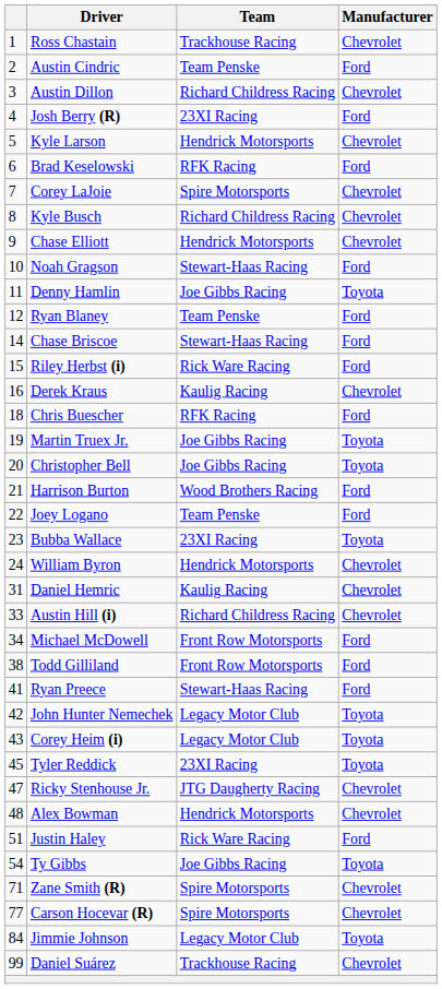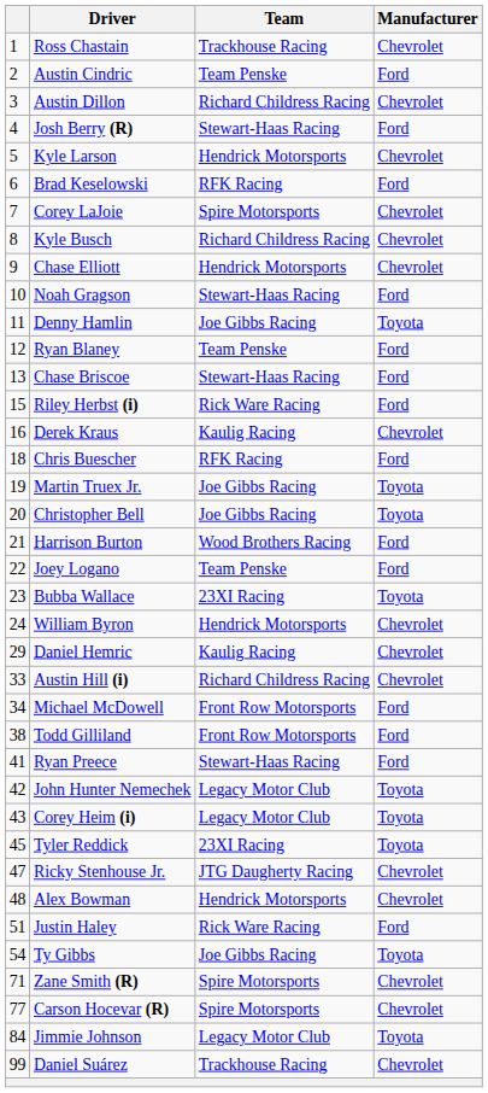 <table class="wikitable" style="font-size:95%">
 <tr>
 <th></th>
 <th>Driver</th>
 <th>Team</th>
 <th>Manufacturer</th>
 </tr>
 <tr>
 <td>1</td>
 <td><a href='#'>Ross Chastain</a></td>
 <td><a href='#'>Trackhouse Racing</a></td>
 <td><a href='#'>Chevrolet</a></td>
 </tr>
 <tr>
 <td>2</td>
 <td><a href='#'>Austin Cindric</a></td>
 <td><a href='#'>Team Penske</a></td>
 <td><a href='#'>Ford</a></td>
 </tr>
 <tr>
 <td>3</td>
 <td><a href='#'>Austin Dillon</a></td>
 <td><a href='#'>Richard Childress Racing</a></td>
 <td><a href='#'>Chevrolet</a></td>
 </tr>
 <tr>
 <td>4</td>
 <td><a href='#'>Josh Berry</a> <strong>(R)</strong></td>
-<td><a href='#'>23XI Racing</a></td>
+<td><a href='#'>Stewart-Haas Racing</a></td>
 <td><a href='#'>Ford</a></td>
 </tr>
 <tr>
 <td>5</td>
 <td><a href='#'>Kyle Larson</a></td>
 <td><a href='#'>Hendrick Motorsports</a></td>
 <td><a href='#'>Chevrolet</a></td>
 </tr>
 <tr>
 <td>6</td>
 <td><a href='#'>Brad Keselowski</a></td>
 <td><a href='#'>RFK Racing</a></td>
 <td><a href='#'>Ford</a></td>
 </tr>
 <tr>
 <td>7</td>
 <td><a href='#'>Corey LaJoie</a></td>
 <td><a href='#'>Spire Motorsports</a></td>
 <td><a href='#'>Chevrolet</a></td>
 </tr>
 <tr>
 <td>8</td>
 <td><a href='#'>Kyle Busch</a></td>
 <td><a href='#'>Richard Childress Racing</a></td>
 <td><a href='#'>Chevrolet</a></td>
 </tr>
 <tr>
 <td>9</td>
 <td><a href='#'>Chase Elliott</a></td>
 <td><a href='#'>Hendrick Motorsports</a></td>
 <td><a href='#'>Chevrolet</a></td>
 </tr>
 <tr>
 <td>10</td>
 <td><a href='#'>Noah Gragson</a></td>
 <td><a href='#'>Stewart-Haas Racing</a></td>
 <td><a href='#'>Ford</a></td>
 </tr>
 <tr>
 <td>11</td>
 <td><a href='#'>Denny Hamlin</a></td>
 <td><a href='#'>Joe Gibbs Racing</a></td>
 <td><a href='#'>Toyota</a></td>
 </tr>
 <tr>
 <td>12</td>
 <td><a href='#'>Ryan Blaney</a></td>
 <td><a href='#'>Team Penske</a></td>
 <td><a href='#'>Ford</a></td>
 </tr>
 <tr>
-<td>14</td>
+<td>13</td>
 <td><a href='#'>Chase Briscoe</a></td>
 <td><a href='#'>Stewart-Haas Racing</a></td>
 <td><a href='#'>Ford</a></td>
 </tr>
 <tr>
 <td>15</td>
 <td><a href='#'>Riley Herbst</a> <strong>(i)</strong></td>
 <td><a href='#'>Rick Ware Racing</a></td>
 <td><a href='#'>Ford</a></td>
 </tr>
 <tr>
 <td>16</td>
 <td><a href='#'>Derek Kraus</a></td>
 <td><a href='#'>Kaulig Racing</a></td>
 <td><a href='#'>Chevrolet</a></td>
 </tr>
 <tr>
 <td>18</td>
 <td><a href='#'>Chris Buescher</a></td>
 <td><a href='#'>RFK Racing</a></td>
 <td><a href='#'>Ford</a></td>
 </tr>
 <tr>
 <td>19</td>
 <td><a href='#'>Martin Truex Jr.</a></td>
 <td><a href='#'>Joe Gibbs Racing</a></td>
 <td><a href='#'>Toyota</a></td>
 </tr>
 <tr>
 <td>20</td>
 <td><a href='#'>Christopher Bell</a></td>
 <td><a href='#'>Joe Gibbs Racing</a></td>
 <td><a href='#'>Toyota</a></td>
 </tr>
 <tr>
 <td>21</td>
 <td><a href='#'>Harrison Burton</a></td>
 <td><a href='#'>Wood Brothers Racing</a></td>
 <td><a href='#'>Ford</a></td>
 </tr>
 <tr>
 <td>22</td>
 <td><a href='#'>Joey Logano</a></td>
 <td><a href='#'>Team Penske</a></td>
 <td><a href='#'>Ford</a></td>
 </tr>
 <tr>
 <td>23</td>
 <td><a href='#'>Bubba Wallace</a></td>
 <td><a href='#'>23XI Racing</a></td>
 <td><a href='#'>Toyota</a></td>
 </tr>
 <tr>
 <td>24</td>
 <td><a href='#'>William Byron</a></td>
 <td><a href='#'>Hendrick Motorsports</a></td>
 <td><a href='#'>Chevrolet</a></td>
 </tr>
 <tr>
-<td>31</td>
+<td>29</td>
 <td><a href='#'>Daniel Hemric</a></td>
 <td><a href='#'>Kaulig Racing</a></td>
 <td><a href='#'>Chevrolet</a></td>
 </tr>
 <tr>
 <td>33</td>
 <td><a href='#'>Austin Hill</a> <strong>(i)</strong></td>
 <td><a href='#'>Richard Childress Racing</a></td>
 <td><a href='#'>Chevrolet</a></td>
 </tr>
 <tr>
 <td>34</td>
 <td><a href='#'>Michael McDowell</a></td>
 <td><a href='#'>Front Row Motorsports</a></td>
 <td><a href='#'>Ford</a></td>
 </tr>
 <tr>
 <td>38</td>
 <td><a href='#'>Todd Gilliland</a></td>
 <td><a href='#'>Front Row Motorsports</a></td>
 <td><a href='#'>Ford</a></td>
 </tr>
 <tr>
 <td>41</td>
 <td><a href='#'>Ryan Preece</a></td>
 <td><a href='#'>Stewart-Haas Racing</a></td>
 <td><a href='#'>Ford</a></td>
 </tr>
 <tr>
 <td>42</td>
 <td><a href='#'>John Hunter Nemechek</a></td>
 <td><a href='#'>Legacy Motor Club</a></td>
 <td><a href='#'>Toyota</a></td>
 </tr>
 <tr>
 <td>43</td>
 <td><a href='#'>Corey Heim</a> <strong>(i)</strong></td>
 <td><a href='#'>Legacy Motor Club</a></td>
 <td><a href='#'>Toyota</a></td>
 </tr>
 <tr>
 <td>45</td>
 <td><a href='#'>Tyler Reddick</a></td>
 <td><a href='#'>23XI Racing</a></td>
 <td><a href='#'>Toyota</a></td>
 </tr>
 <tr>
 <td>47</td>
 <td><a href='#'>Ricky Stenhouse Jr.</a></td>
 <td><a href='#'>JTG Daugherty Racing</a></td>
 <td><a href='#'>Chevrolet</a></td>
 </tr>
 <tr>
 <td>48</td>
 <td><a href='#'>Alex Bowman</a></td>
 <td><a href='#'>Hendrick Motorsports</a></td>
 <td><a href='#'>Chevrolet</a></td>
 </tr>
 <tr>
 <td>51</td>
 <td><a href='#'>Justin Haley</a></td>
 <td><a href='#'>Rick Ware Racing</a></td>
 <td><a href='#'>Ford</a></td>
 </tr>
 <tr>
 <td>54</td>
 <td><a href='#'>Ty Gibbs</a></td>
 <td><a href='#'>Joe Gibbs Racing</a></td>
 <td><a href='#'>Toyota</a></td>
 </tr>
 <tr>
 <td>71</td>
 <td><a href='#'>Zane Smith</a> <strong>(R)</strong></td>
 <td><a href='#'>Spire Motorsports</a></td>
 <td><a href='#'>Chevrolet</a></td>
 </tr>
 <tr>
 <td>77</td>
 <td><a href='#'>Carson Hocevar</a> <strong>(R)</strong></td>
 <td><a href='#'>Spire Motorsports</a></td>
 <td><a href='#'>Chevrolet</a></td>
 </tr>
 <tr>
 <td>84</td>
 <td><a href='#'>Jimmie Johnson</a></td>
 <td><a href='#'>Legacy Motor Club</a></td>
 <td><a href='#'>Toyota</a></td>
 </tr>
 <tr>
 <td>99</td>
 <td><a href='#'>Daniel Suárez</a></td>
 <td><a href='#'>Trackhouse Racing</a></td>
 <td><a href='#'>Chevrolet</a></td>
 </tr>
 <tr>
 <th colspan="4"></th>
 </tr>
 </table>
